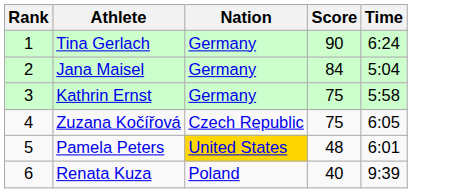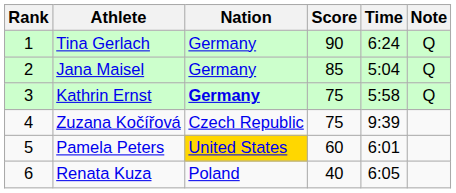 <table class="wikitable sortable" style="text-align:center">
 <tr>
 <th>Rank</th>
 <th>Athlete</th>
 <th>Nation</th>
 <th>Score</th>
 <th>Time</th>
+<th>Note</th>
 </tr>
 <tr bgcolor=ccffcc>
 <td>1</td>
 <td align=left><a href='#'>Tina Gerlach</a></td>
 <td align=left> <a href='#'>Germany</a></td>
 <td>90</td>
 <td>6:24</td>
+<td>Q</td>
 </tr>
 <tr bgcolor=ccffcc>
 <td>2</td>
 <td align=left><a href='#'>Jana Maisel</a></td>
 <td align=left> <a href='#'>Germany</a></td>
-<td>84</td>
+<td>85</td>
 <td>5:04</td>
+<td>Q</td>
 </tr>
 <tr bgcolor=ccffcc>
 <td>3</td>
 <td align=left><a href='#'>Kathrin Ernst</a></td>
-<td align=left> <a href='#'>Germany</a></td>
+<td align=left><strong> <a href='#'>Germany</a></strong></td>
 <td>75</td>
 <td>5:58</td>
+<td>Q</td>
 </tr>
 <tr>
 <td>4</td>
 <td align=left><a href='#'>Zuzana Kočířová</a></td>
 <td align=left> <a href='#'>Czech Republic</a></td>
 <td>75</td>
-<td>6:05</td>
+<td>9:39</td>
+<td></td>
 </tr>
 <tr>
 <td>5</td>
 <td align=left><a href='#'>Pamela Peters</a></td>
 <td align=left style="background: gold;"> <a href='#'>United States</a></td>
-<td>48</td>
+<td>60</td>
 <td>6:01</td>
+<td></td>
 </tr>
 <tr>
 <td>6</td>
 <td align=left><a href='#'>Renata Kuza</a></td>
 <td align=left> <a href='#'>Poland</a></td>
 <td>40</td>
-<td>9:39</td>
+<td>6:05</td>
+<td></td>
 </tr>
 </table>
